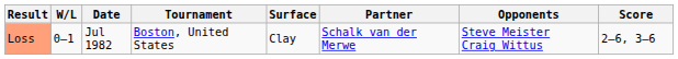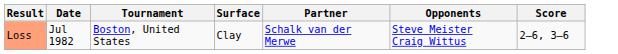 <table class="sortable wikitable">
 <tr>
 <th style="width:40px">Result</th>
-<th style="width:30px" class="unsortable">W/L</th>
 <th style="width:50px">Date</th>
 <th style="width:150px">Tournament</th>
 <th style="width:50px">Surface</th>
 <th style="width:155px">Partner</th>
 <th style="width:155px">Opponents</th>
 <th style="width:80px" class="unsortable">Score</th>
 </tr>
 <tr>
 <td style="background:#ffa07a;">Loss</td>
-<td>0–1</td>
 <td>Jul 1982</td>
 <td><a href='#'>Boston</a>, United States</td>
 <td>Clay</td>
 <td> <a href='#'>Schalk van der Merwe</a></td>
 <td> <a href='#'>Steve Meister</a><br> <a href='#'>Craig Wittus</a></td>
 <td>2–6, 3–6</td>
 </tr>
 </table>
